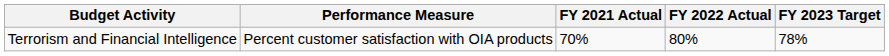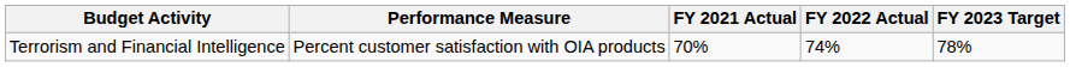 <table class="wikitable">
 <tr>
 <th>Budget Activity</th>
 <th>Performance Measure</th>
 <th>FY 2021 Actual</th>
 <th>FY 2022 Actual</th>
 <th>FY 2023 Target</th>
 </tr>
 <tr>
 <td>Terrorism and Financial Intelligence</td>
 <td>Percent customer satisfaction with OIA products</td>
 <td>70%</td>
-<td>80%</td>
+<td>74%</td>
 <td>78%</td>
 </tr>
 </table>
